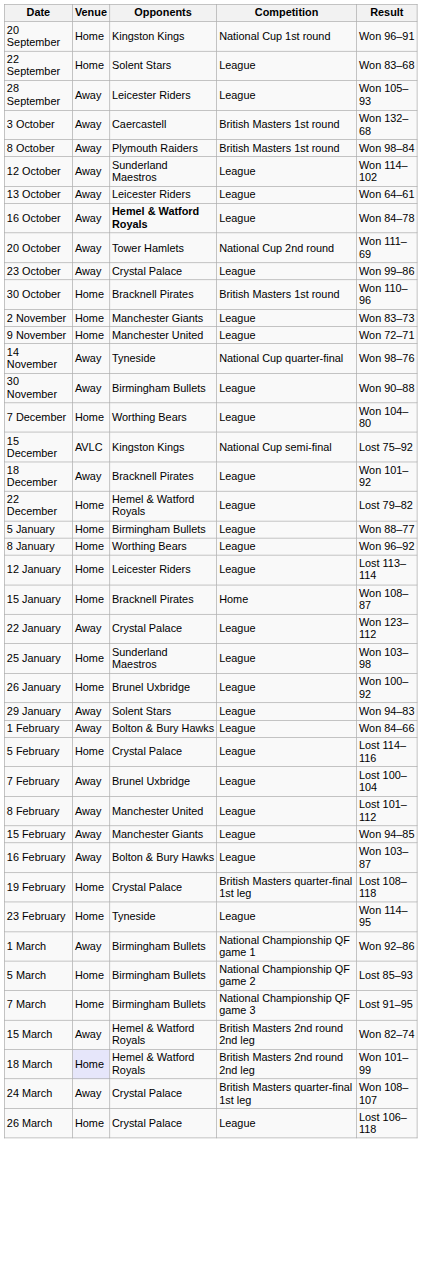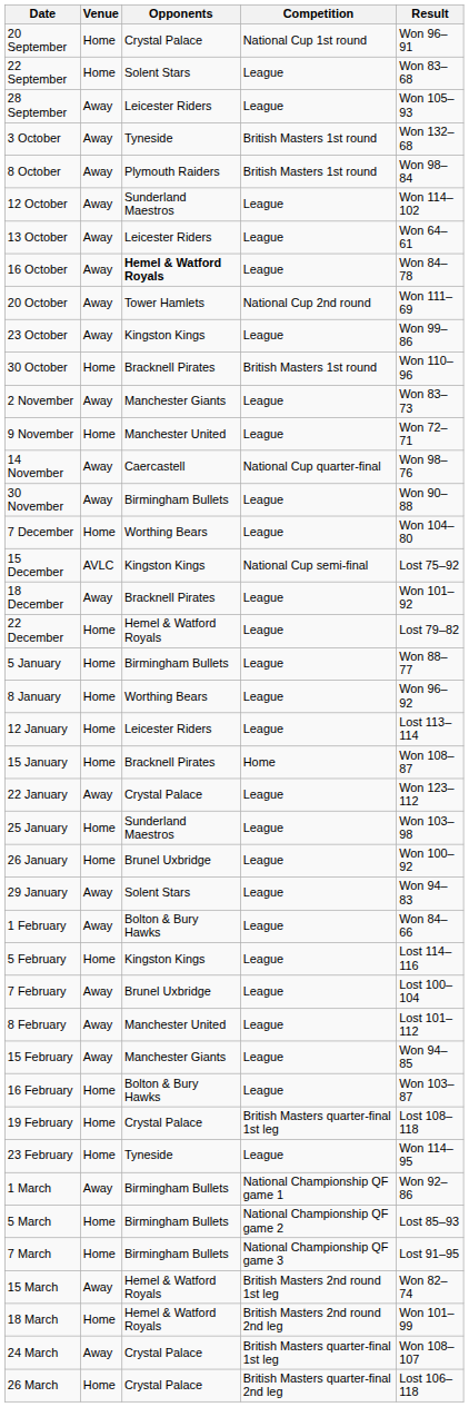 <table class="wikitable">
 <tr>
 <th>Date</th>
 <th>Venue</th>
 <th>Opponents</th>
 <th>Competition</th>
 <th>Result</th>
 </tr>
 <tr>
 <td>20 September</td>
 <td>Home</td>
-<td>Kingston Kings</td>
+<td>Crystal Palace</td>
 <td>National Cup 1st round</td>
 <td>Won 96–91</td>
 </tr>
 <tr>
 <td>22 September</td>
 <td>Home</td>
 <td>Solent Stars</td>
 <td>League</td>
 <td>Won 83–68</td>
 </tr>
 <tr>
 <td>28 September</td>
 <td>Away</td>
 <td>Leicester Riders</td>
 <td>League</td>
 <td>Won 105–93</td>
 </tr>
 <tr>
 <td>3 October</td>
 <td>Away</td>
-<td>Caercastell</td>
+<td>Tyneside</td>
 <td>British Masters 1st round</td>
 <td>Won 132–68</td>
 </tr>
 <tr>
 <td>8 October</td>
 <td>Away</td>
 <td>Plymouth Raiders</td>
 <td>British Masters 1st round</td>
 <td>Won 98–84</td>
 </tr>
 <tr>
 <td>12 October</td>
 <td>Away</td>
 <td>Sunderland Maestros</td>
 <td>League</td>
 <td>Won 114–102</td>
 </tr>
 <tr>
 <td>13 October</td>
 <td>Away</td>
 <td>Leicester Riders</td>
 <td>League</td>
 <td>Won 64–61</td>
 </tr>
 <tr>
 <td>16 October</td>
 <td>Away</td>
 <td><strong>Hemel & Watford Royals</strong></td>
 <td>League</td>
 <td>Won 84–78</td>
 </tr>
 <tr>
 <td>20 October</td>
 <td>Away</td>
 <td>Tower Hamlets</td>
 <td>National Cup 2nd round</td>
 <td>Won 111–69</td>
 </tr>
 <tr>
 <td>23 October</td>
 <td>Away</td>
-<td>Crystal Palace</td>
+<td>Kingston Kings</td>
 <td>League</td>
 <td>Won 99–86</td>
 </tr>
 <tr>
 <td>30 October</td>
 <td>Home</td>
 <td>Bracknell Pirates</td>
 <td>British Masters 1st round</td>
 <td>Won 110–96</td>
 </tr>
 <tr>
 <td>2 November</td>
-<td>Home</td>
+<td>Away</td>
 <td>Manchester Giants</td>
 <td>League</td>
 <td>Won 83–73</td>
 </tr>
 <tr>
 <td>9 November</td>
 <td>Home</td>
 <td>Manchester United</td>
 <td>League</td>
 <td>Won 72–71</td>
 </tr>
 <tr>
 <td>14 November</td>
 <td>Away</td>
-<td>Tyneside</td>
+<td>Caercastell</td>
 <td>National Cup quarter-final</td>
 <td>Won 98–76</td>
 </tr>
 <tr>
 <td>30 November</td>
 <td>Away</td>
 <td>Birmingham Bullets</td>
 <td>League</td>
 <td>Won 90–88</td>
 </tr>
 <tr>
 <td>7 December</td>
 <td>Home</td>
 <td>Worthing Bears</td>
 <td>League</td>
 <td>Won 104–80</td>
 </tr>
 <tr>
 <td>15 December</td>
 <td>AVLC</td>
 <td>Kingston Kings</td>
 <td>National Cup semi-final</td>
 <td>Lost 75–92</td>
 </tr>
 <tr>
 <td>18 December</td>
 <td>Away</td>
 <td>Bracknell Pirates</td>
 <td>League</td>
 <td>Won 101–92</td>
 </tr>
 <tr>
 <td>22 December</td>
 <td>Home</td>
 <td>Hemel & Watford Royals</td>
 <td>League</td>
 <td>Lost 79–82</td>
 </tr>
 <tr>
 <td>5 January</td>
 <td>Home</td>
 <td>Birmingham Bullets</td>
 <td>League</td>
 <td>Won 88–77</td>
 </tr>
 <tr>
 <td>8 January</td>
 <td>Home</td>
 <td>Worthing Bears</td>
 <td>League</td>
 <td>Won 96–92</td>
 </tr>
 <tr>
 <td>12 January</td>
 <td>Home</td>
 <td>Leicester Riders</td>
 <td>League</td>
 <td>Lost 113–114</td>
 </tr>
 <tr>
 <td>15 January</td>
 <td>Home</td>
 <td>Bracknell Pirates</td>
 <td>Home</td>
 <td>Won 108–87</td>
 </tr>
 <tr>
 <td>22 January</td>
 <td>Away</td>
 <td>Crystal Palace</td>
 <td>League</td>
 <td>Won 123–112</td>
 </tr>
 <tr>
 <td>25 January</td>
 <td>Home</td>
 <td>Sunderland Maestros</td>
 <td>League</td>
 <td>Won 103–98</td>
 </tr>
 <tr>
 <td>26 January</td>
 <td>Home</td>
 <td>Brunel Uxbridge</td>
 <td>League</td>
 <td>Won 100–92</td>
 </tr>
 <tr>
 <td>29 January</td>
 <td>Away</td>
 <td>Solent Stars</td>
 <td>League</td>
 <td>Won 94–83</td>
 </tr>
 <tr>
 <td>1 February</td>
 <td>Away</td>
 <td>Bolton & Bury Hawks</td>
 <td>League</td>
 <td>Won 84–66</td>
 </tr>
 <tr>
 <td>5 February</td>
 <td>Home</td>
-<td>Crystal Palace</td>
+<td>Kingston Kings</td>
 <td>League</td>
 <td>Lost 114–116</td>
 </tr>
 <tr>
 <td>7 February</td>
 <td>Away</td>
 <td>Brunel Uxbridge</td>
 <td>League</td>
 <td>Lost 100–104</td>
 </tr>
 <tr>
 <td>8 February</td>
 <td>Away</td>
 <td>Manchester United</td>
 <td>League</td>
 <td>Lost 101–112</td>
 </tr>
 <tr>
 <td>15 February</td>
 <td>Away</td>
 <td>Manchester Giants</td>
 <td>League</td>
 <td>Won 94–85</td>
 </tr>
 <tr>
 <td>16 February</td>
-<td>Away</td>
+<td>Home</td>
 <td>Bolton & Bury Hawks</td>
 <td>League</td>
 <td>Won 103–87</td>
 </tr>
 <tr>
 <td>19 February</td>
 <td>Home</td>
 <td>Crystal Palace</td>
 <td>British Masters quarter-final 1st leg</td>
 <td>Lost 108–118</td>
 </tr>
 <tr>
 <td>23 February</td>
 <td>Home</td>
 <td>Tyneside</td>
 <td>League</td>
 <td>Won 114–95</td>
 </tr>
 <tr>
 <td>1 March</td>
 <td>Away</td>
 <td>Birmingham Bullets</td>
 <td>National Championship QF game 1</td>
 <td>Won 92–86</td>
 </tr>
 <tr>
 <td>5 March</td>
 <td>Home</td>
 <td>Birmingham Bullets</td>
 <td>National Championship QF game 2</td>
 <td>Lost 85–93</td>
 </tr>
 <tr>
 <td>7 March</td>
 <td>Home</td>
 <td>Birmingham Bullets</td>
 <td>National Championship QF game 3</td>
 <td>Lost 91–95</td>
 </tr>
 <tr>
 <td>15 March</td>
 <td>Away</td>
 <td>Hemel & Watford Royals</td>
-<td>British Masters 2nd round 2nd leg</td>
+<td>British Masters 2nd round 1st leg</td>
 <td>Won 82–74</td>
 </tr>
 <tr>
 <td>18 March</td>
-<td style="background: lavender;">Home</td>
+<td>Home</td>
 <td>Hemel & Watford Royals</td>
 <td>British Masters 2nd round 2nd leg</td>
 <td>Won 101–99</td>
 </tr>
 <tr>
 <td>24 March</td>
 <td>Away</td>
 <td>Crystal Palace</td>
 <td>British Masters quarter-final 1st leg</td>
 <td>Won 108–107</td>
 </tr>
 <tr>
 <td>26 March</td>
 <td>Home</td>
 <td>Crystal Palace</td>
-<td>League</td>
+<td>British Masters quarter-final 2nd leg</td>
 <td>Lost 106–118</td>
 </tr>
 </table>
